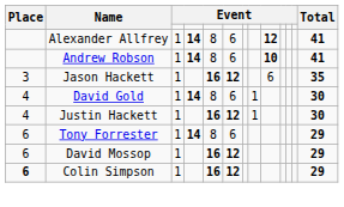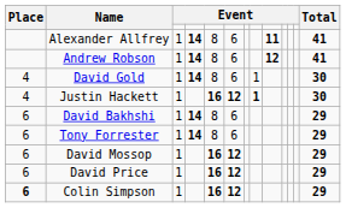 <table class="wikitable" style="text-align:center;">
 <tr>
 <th rowspan="2">Place</th>
 <th rowspan="2">Name</th>
 <th colspan="10">Event</th>
 <th rowspan="2">Total</th>
 </tr>
 <tr>
 <td></td>
 <td></td>
 <td></td>
 <td></td>
 <td></td>
 <td></td>
 <td></td>
 <td></td>
 <td></td>
 <td></td>
 </tr>
 <tr>
 <td></td>
 <td>Alexander Allfrey</td>
 <td>1</td>
 <td><strong>14</strong></td>
 <td>8</td>
 <td>6</td>
 <td></td>
 <td></td>
-<td><strong>12</strong></td>
+<td><strong>11</strong></td>
 <td></td>
 <td></td>
 <td></td>
 <td><strong>41</strong></td>
 </tr>
 <tr>
 <td></td>
 <td><a href='#'>Andrew Robson</a></td>
 <td>1</td>
 <td><strong>14</strong></td>
 <td>8</td>
 <td>6</td>
 <td></td>
 <td></td>
-<td><strong>10</strong></td>
+<td><strong>12</strong></td>
 <td></td>
 <td></td>
 <td></td>
 <td><strong>41</strong></td>
-</tr>
-<tr>
-<td>3</td>
-<td>Jason Hackett</td>
-<td>1</td>
-<td></td>
-<td><strong>16</strong></td>
-<td><strong>12</strong></td>
-<td></td>
-<td></td>
-<td>6</td>
-<td></td>
-<td></td>
-<td></td>
-<td><strong>35</strong></td>
 </tr>
 <tr>
 <td>4</td>
 <td><a href='#'>David Gold</a></td>
 <td>1</td>
 <td><strong>14</strong></td>
 <td>8</td>
 <td>6</td>
 <td></td>
 <td>1</td>
 <td></td>
 <td></td>
 <td></td>
 <td></td>
 <td><strong>30</strong></td>
 </tr>
 <tr>
 <td>4</td>
 <td>Justin Hackett</td>
 <td>1</td>
 <td></td>
 <td><strong>16</strong></td>
 <td><strong>12</strong></td>
 <td></td>
-<td>1</td>
+<td><strong>1</strong></td>
 <td></td>
 <td></td>
 <td></td>
 <td></td>
 <td><strong>30</strong></td>
+</tr>
+<tr>
+<td>6</td>
+<td><a href='#'>David Bakhshi</a></td>
+<td>1</td>
+<td><strong>14</strong></td>
+<td>8</td>
+<td>6</td>
+<td></td>
+<td></td>
+<td></td>
+<td></td>
+<td></td>
+<td></td>
+<td><strong>29</strong></td>
 </tr>
 <tr>
 <td>6</td>
 <td><a href='#'>Tony Forrester</a></td>
 <td>1</td>
 <td><strong>14</strong></td>
 <td>8</td>
 <td>6</td>
 <td></td>
 <td></td>
 <td></td>
 <td></td>
 <td></td>
 <td></td>
 <td><strong>29</strong></td>
 </tr>
 <tr>
 <td>6</td>
 <td>David Mossop</td>
 <td>1</td>
 <td></td>
 <td><strong>16</strong></td>
 <td><strong>12</strong></td>
 <td></td>
 <td></td>
 <td></td>
 <td></td>
 <td></td>
 <td></td>
 <td><strong>29</strong></td>
 </tr>
 <tr>
+<td>6</td>
+<td>David Price</td>
+<td>1</td>
+<td></td>
+<td><strong>16</strong></td>
+<td><strong>12</strong></td>
+<td></td>
+<td></td>
+<td></td>
+<td></td>
+<td></td>
+<td></td>
+<td><strong>29</strong></td>
+</tr>
+<tr>
 <td><strong>6</strong></td>
 <td>Colin Simpson</td>
 <td>1</td>
 <td></td>
 <td><strong>16</strong></td>
 <td><strong>12</strong></td>
 <td></td>
 <td></td>
 <td></td>
 <td></td>
 <td></td>
 <td></td>
 <td><strong>29</strong></td>
 </tr>
 </table>
